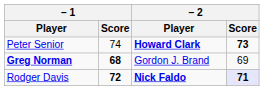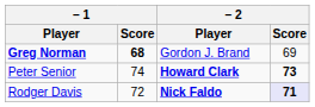 <table class=wikitable>
 <tr>
 <th colspan=2> – 1</th>
 <th colspan=2> – 2</th>
 </tr>
 <tr>
 <th width=140>Player</th>
 <th>Score</th>
 <th width=140>Player</th>
 <th>Score</th>
 </tr>
 <tr>
+<td><strong><a href='#'>Greg Norman</a></strong></td>
+<td align=center><strong>68</strong></td>
+<td><a href='#'>Gordon J. Brand</a></td>
+<td align=center>69</td>
+</tr>
+<tr>
 <td><a href='#'>Peter Senior</a></td>
 <td align=center>74</td>
 <td><strong><a href='#'>Howard Clark</a></strong></td>
 <td align=center><strong>73</strong></td>
 </tr>
 <tr>
-<td><strong><a href='#'>Greg Norman</a></strong></td>
-<td align=center><strong>68</strong></td>
-<td><a href='#'>Gordon J. Brand</a></td>
-<td align=center>69</td>
-</tr>
-<tr>
 <td><a href='#'>Rodger Davis</a></td>
-<td align=center><strong>72</strong></td>
+<td align=center>72</td>
 <td><strong><a href='#'>Nick Faldo</a></strong></td>
 <td align=center style="background: lavender;"><strong>71</strong></td>
 </tr>
 </table>
